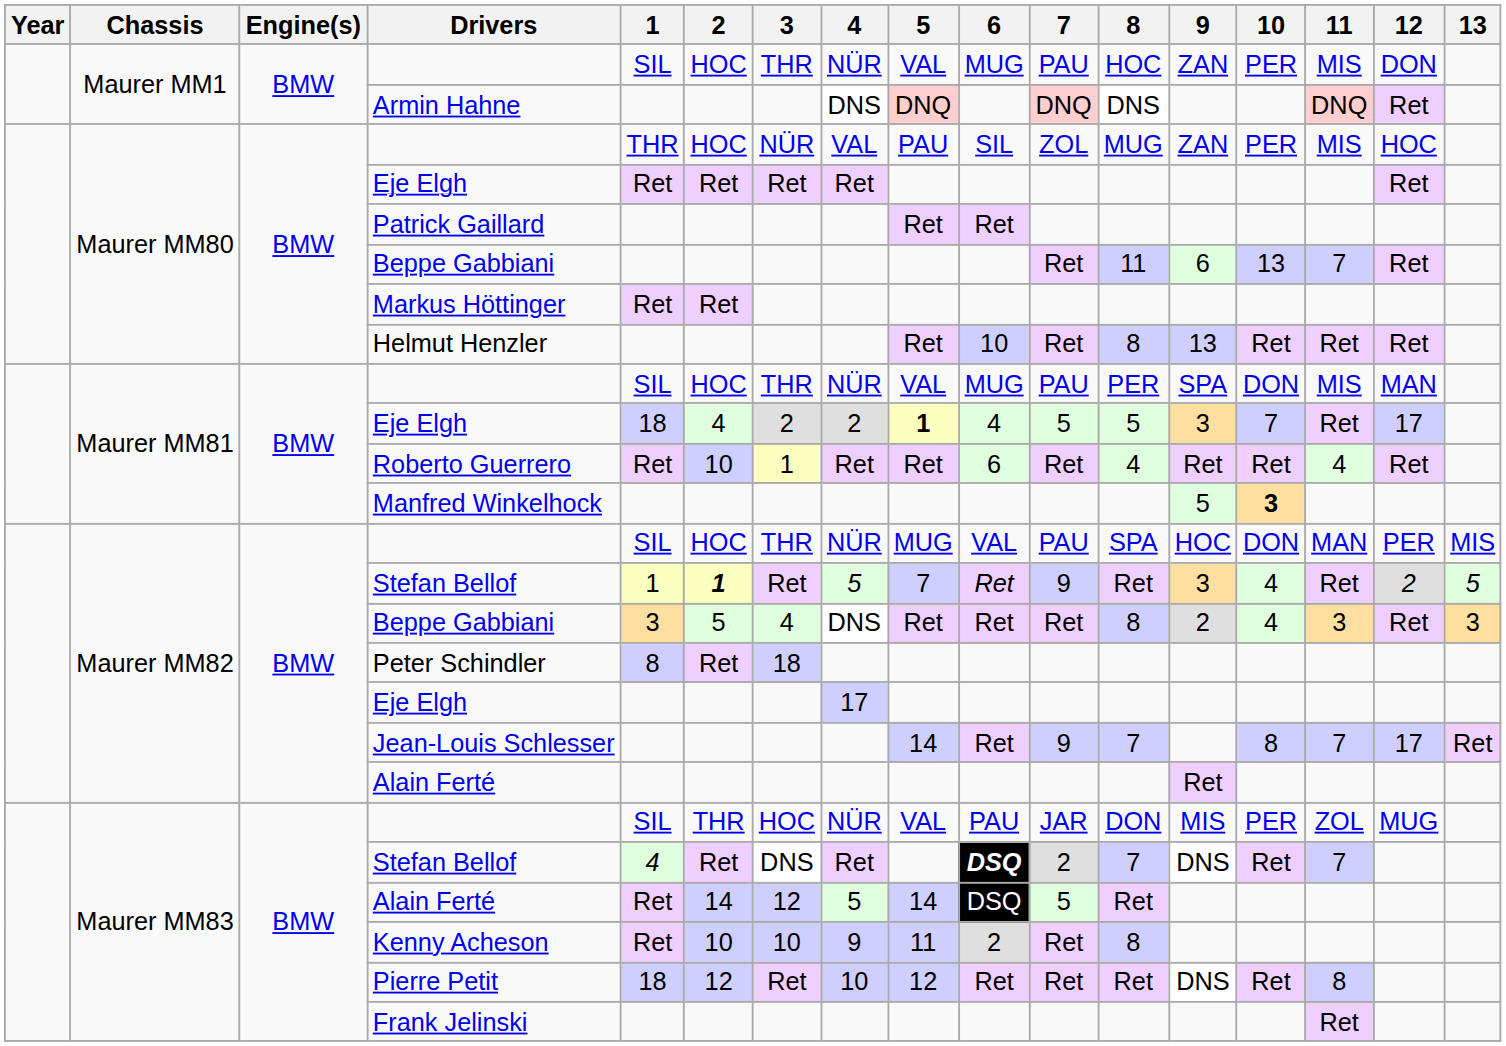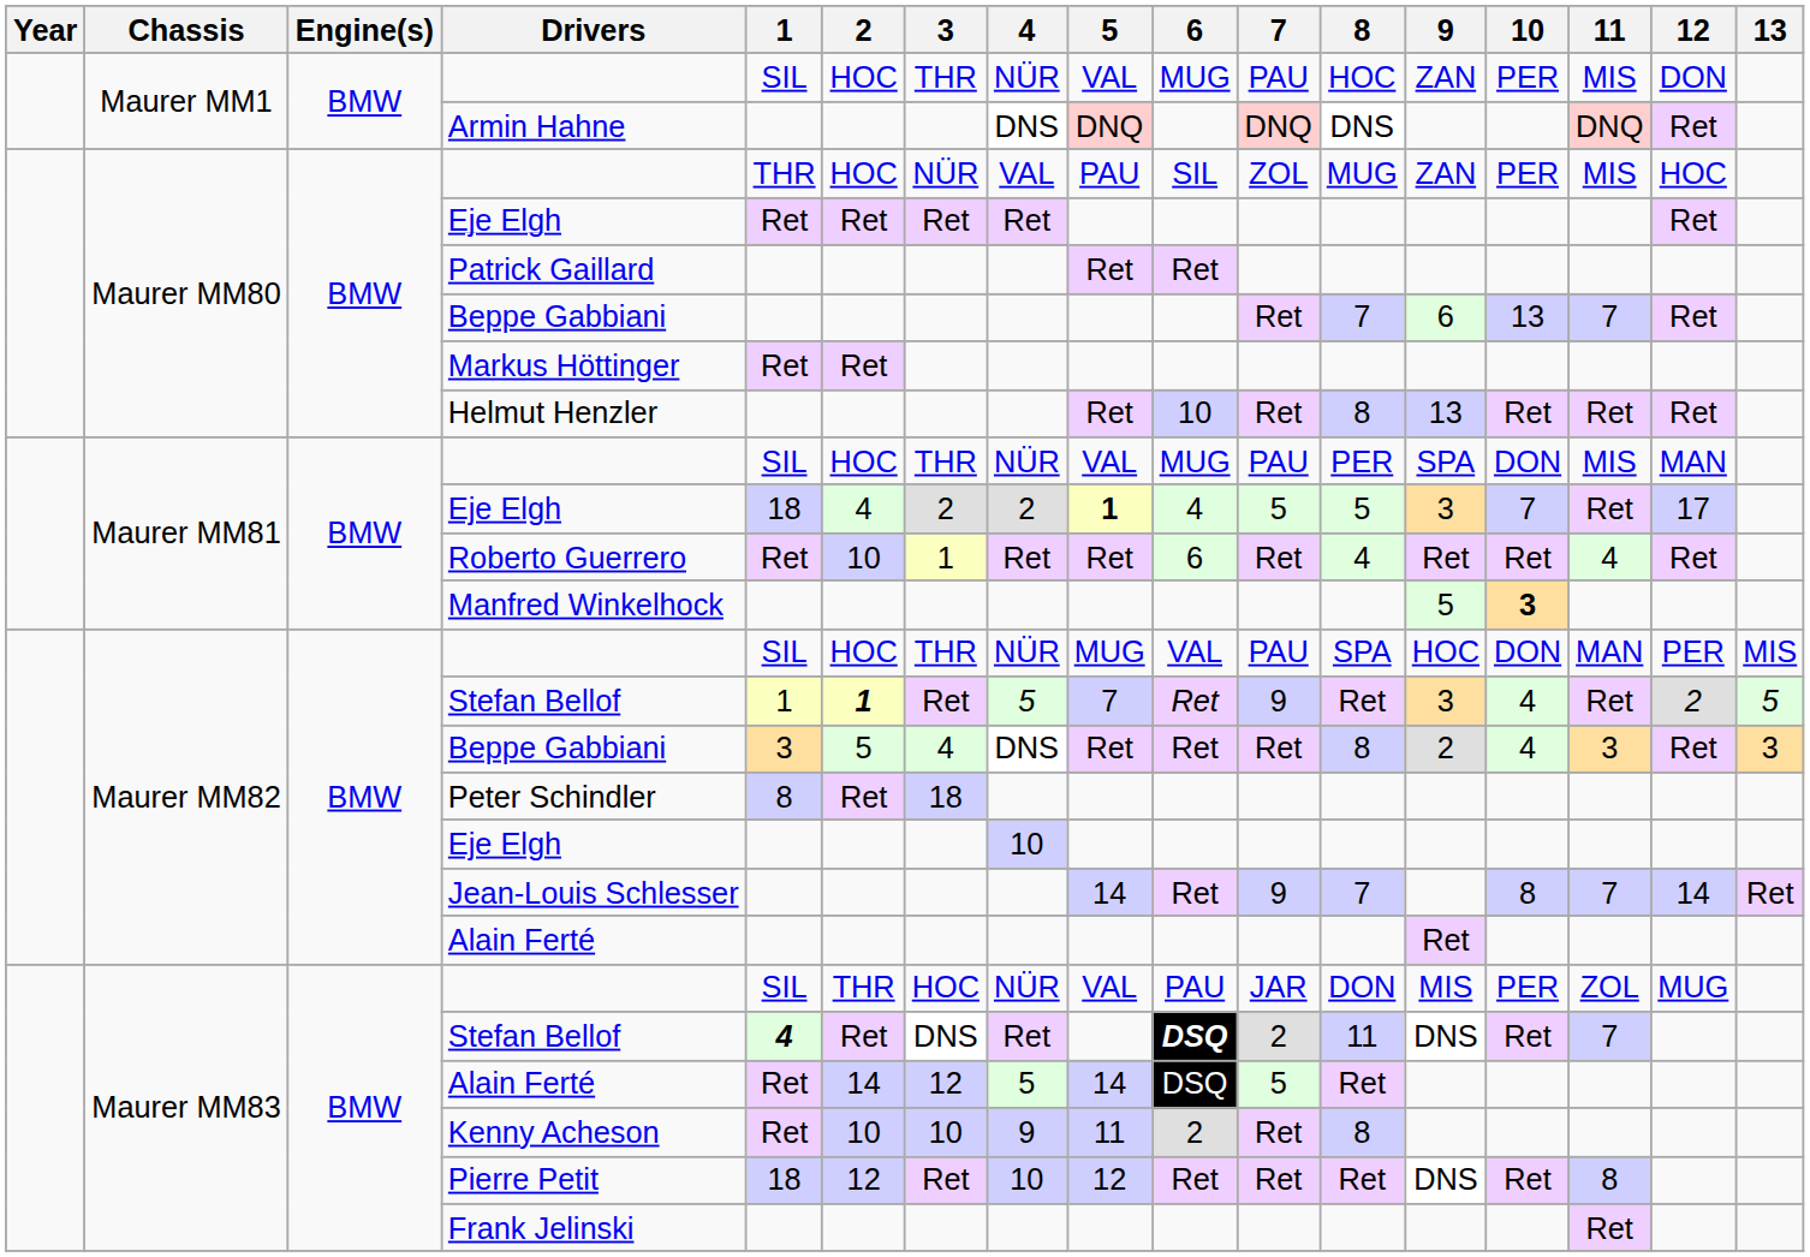 <table class="wikitable" style="text-align:center; font-size:85%">
 <tr>
 <th>Year</th>
 <th>Chassis</th>
 <th>Engine(s)</th>
 <th>Drivers</th>
 <th>1</th>
 <th>2</th>
 <th>3</th>
 <th>4</th>
 <th>5</th>
 <th>6</th>
 <th>7</th>
 <th>8</th>
 <th>9</th>
 <th>10</th>
 <th>11</th>
 <th>12</th>
 <th>13</th>
 </tr>
 <tr>
 <td rowspan="2"></td>
 <td rowspan="2">Maurer MM1</td>
 <td rowspan="2"><a href='#'>BMW</a></td>
 <td></td>
 <td><a href='#'>SIL</a></td>
 <td><a href='#'>HOC</a></td>
 <td><a href='#'>THR</a></td>
 <td><a href='#'>NÜR</a></td>
 <td><a href='#'>VAL</a></td>
 <td><a href='#'>MUG</a></td>
 <td><a href='#'>PAU</a></td>
 <td><a href='#'>HOC</a></td>
 <td><a href='#'>ZAN</a></td>
 <td><a href='#'>PER</a></td>
 <td><a href='#'>MIS</a></td>
 <td><a href='#'>DON</a></td>
 <td></td>
 </tr>
 <tr>
 <td align="left"> <a href='#'>Armin Hahne</a></td>
 <td></td>
 <td></td>
 <td></td>
 <td style="background:white;">DNS</td>
 <td style="background:#FFCFCF;">DNQ</td>
 <td></td>
 <td style="background:#FFCFCF;">DNQ</td>
 <td style="background:white;">DNS</td>
 <td></td>
 <td></td>
 <td style="background:#FFCFCF;">DNQ</td>
 <td style="background:#EFCFFF;">Ret</td>
 <td></td>
 </tr>
 <tr>
 <td rowspan="6"></td>
 <td rowspan="6">Maurer MM80</td>
 <td rowspan="6"><a href='#'>BMW</a></td>
 <td></td>
 <td><a href='#'>THR</a></td>
 <td><a href='#'>HOC</a></td>
 <td><a href='#'>NÜR</a></td>
 <td><a href='#'>VAL</a></td>
 <td><a href='#'>PAU</a></td>
 <td><a href='#'>SIL</a></td>
 <td><a href='#'>ZOL</a></td>
 <td><a href='#'>MUG</a></td>
 <td><a href='#'>ZAN</a></td>
 <td><a href='#'>PER</a></td>
 <td><a href='#'>MIS</a></td>
 <td><a href='#'>HOC</a></td>
 <td></td>
 </tr>
 <tr>
 <td align="left"> <a href='#'>Eje Elgh</a></td>
 <td style="background:#EFCFFF;">Ret</td>
 <td style="background:#EFCFFF;">Ret</td>
 <td style="background:#EFCFFF;">Ret</td>
 <td style="background:#EFCFFF;">Ret</td>
 <td></td>
 <td></td>
 <td></td>
 <td></td>
 <td></td>
 <td></td>
 <td></td>
 <td style="background:#EFCFFF;">Ret</td>
 <td></td>
 </tr>
 <tr>
 <td align="left"> <a href='#'>Patrick Gaillard</a></td>
 <td></td>
 <td></td>
 <td></td>
 <td></td>
 <td style="background:#EFCFFF;">Ret</td>
 <td style="background:#EFCFFF;">Ret</td>
 <td></td>
 <td></td>
 <td></td>
 <td></td>
 <td></td>
 <td></td>
 <td></td>
 </tr>
 <tr>
 <td align="left"> <a href='#'>Beppe Gabbiani</a></td>
 <td></td>
 <td></td>
 <td></td>
 <td></td>
 <td></td>
 <td></td>
 <td style="background:#EFCFFF;">Ret</td>
-<td style="background:#CFCFFF;">11</td>
+<td style="background:#CFCFFF;">7</td>
 <td style="background:#DFFFDF;">6</td>
 <td style="background:#CFCFFF;">13</td>
 <td style="background:#CFCFFF;">7</td>
 <td style="background:#EFCFFF;">Ret</td>
 <td></td>
 </tr>
 <tr>
 <td align="left"> <a href='#'>Markus Höttinger</a></td>
 <td style="background:#EFCFFF;">Ret</td>
 <td style="background:#EFCFFF;">Ret</td>
 <td></td>
 <td></td>
 <td></td>
 <td></td>
 <td></td>
 <td></td>
 <td></td>
 <td></td>
 <td></td>
 <td></td>
 <td></td>
 </tr>
 <tr>
 <td align="left"> Helmut Henzler</td>
 <td></td>
 <td></td>
 <td></td>
 <td></td>
 <td style="background:#EFCFFF;">Ret</td>
 <td style="background:#CFCFFF;">10</td>
 <td style="background:#EFCFFF;">Ret</td>
 <td style="background:#CFCFFF;">8</td>
 <td style="background:#CFCFFF;">13</td>
 <td style="background:#EFCFFF;">Ret</td>
 <td style="background:#EFCFFF;">Ret</td>
 <td style="background:#EFCFFF;">Ret</td>
 <td></td>
 </tr>
 <tr>
 <td rowspan="4"></td>
 <td rowspan="4">Maurer MM81</td>
 <td rowspan="4"><a href='#'>BMW</a></td>
 <td></td>
 <td><a href='#'>SIL</a></td>
 <td><a href='#'>HOC</a></td>
 <td><a href='#'>THR</a></td>
 <td><a href='#'>NÜR</a></td>
 <td><a href='#'>VAL</a></td>
 <td><a href='#'>MUG</a></td>
 <td><a href='#'>PAU</a></td>
 <td><a href='#'>PER</a></td>
 <td><a href='#'>SPA</a></td>
 <td><a href='#'>DON</a></td>
 <td><a href='#'>MIS</a></td>
 <td><a href='#'>MAN</a></td>
 <td></td>
 </tr>
 <tr>
 <td align="left"> <a href='#'>Eje Elgh</a></td>
 <td style="background:#CFCFFF;">18</td>
 <td style="background:#DFFFDF;">4</td>
 <td style="background:#DFDFDF;">2</td>
 <td style="background:#DFDFDF;">2</td>
 <td style="background:#FBFFBF;"><strong>1</strong></td>
 <td style="background:#DFFFDF;">4</td>
 <td style="background:#DFFFDF;">5</td>
 <td style="background:#DFFFDF;">5</td>
 <td style="background:#FFDF9F;">3</td>
 <td style="background:#CFCFFF;">7</td>
 <td style="background:#EFCFFF;">Ret</td>
 <td style="background:#CFCFFF;">17</td>
 <td></td>
 </tr>
 <tr>
 <td align="left"> <a href='#'>Roberto Guerrero</a></td>
 <td style="background:#EFCFFF;">Ret</td>
 <td style="background:#CFCFFF;">10</td>
 <td style="background:#FBFFBF;">1</td>
 <td style="background:#EFCFFF;">Ret</td>
 <td style="background:#EFCFFF;">Ret</td>
 <td style="background:#DFFFDF;">6</td>
 <td style="background:#EFCFFF;">Ret</td>
 <td style="background:#DFFFDF;">4</td>
 <td style="background:#EFCFFF;">Ret</td>
 <td style="background:#EFCFFF;">Ret</td>
 <td style="background:#DFFFDF;">4</td>
 <td style="background:#EFCFFF;">Ret</td>
 <td></td>
 </tr>
 <tr>
 <td align="left"> <a href='#'>Manfred Winkelhock</a></td>
 <td></td>
 <td></td>
 <td></td>
 <td></td>
 <td></td>
 <td></td>
 <td></td>
 <td></td>
 <td style="background:#DFFFDF;">5</td>
 <td style="background:#FFDF9F;"><strong>3</strong></td>
 <td></td>
 <td></td>
 <td></td>
 </tr>
 <tr>
 <td rowspan="7"></td>
 <td rowspan="7">Maurer MM82</td>
 <td rowspan="7"><a href='#'>BMW</a></td>
 <td></td>
 <td><a href='#'>SIL</a></td>
 <td><a href='#'>HOC</a></td>
 <td><a href='#'>THR</a></td>
 <td><a href='#'>NÜR</a></td>
 <td><a href='#'>MUG</a></td>
 <td><a href='#'>VAL</a></td>
 <td><a href='#'>PAU</a></td>
 <td><a href='#'>SPA</a></td>
 <td><a href='#'>HOC</a></td>
 <td><a href='#'>DON</a></td>
 <td><a href='#'>MAN</a></td>
 <td><a href='#'>PER</a></td>
 <td><a href='#'>MIS</a></td>
 </tr>
 <tr>
 <td align="left"> <a href='#'>Stefan Bellof</a></td>
 <td style="background:#FBFFBF;">1</td>
 <td style="background:#FBFFBF;"><strong><em>1</em></strong></td>
 <td style="background:#EFCFFF;">Ret</td>
 <td style="background:#DFFFDF;"><em>5</em></td>
 <td style="background:#CFCFFF;">7</td>
 <td style="background:#EFCFFF;"><em>Ret</em></td>
 <td style="background:#CFCFFF;">9</td>
 <td style="background:#EFCFFF;">Ret</td>
 <td style="background:#FFDF9F;">3</td>
 <td style="background:#DFFFDF;">4</td>
 <td style="background:#EFCFFF;">Ret</td>
 <td style="background:#DFDFDF;"><em>2</em></td>
 <td style="background:#DFFFDF;"><em>5</em></td>
 </tr>
 <tr>
 <td align="left"> <a href='#'>Beppe Gabbiani</a></td>
 <td style="background:#FFDF9F;">3</td>
 <td style="background:#DFFFDF;">5</td>
 <td style="background:#DFFFDF;">4</td>
 <td style="background:white;">DNS</td>
 <td style="background:#EFCFFF;">Ret</td>
 <td style="background:#EFCFFF;">Ret</td>
 <td style="background:#EFCFFF;">Ret</td>
 <td style="background:#CFCFFF;">8</td>
 <td style="background:#DFDFDF;">2</td>
 <td style="background:#DFFFDF;">4</td>
 <td style="background:#FFDF9F;">3</td>
 <td style="background:#EFCFFF;">Ret</td>
 <td style="background:#FFDF9F;">3</td>
 </tr>
 <tr>
 <td align="left"> Peter Schindler</td>
 <td style="background:#CFCFFF;">8</td>
 <td style="background:#EFCFFF;">Ret</td>
 <td style="background:#CFCFFF;">18</td>
 <td></td>
 <td></td>
 <td></td>
 <td></td>
 <td></td>
 <td></td>
 <td></td>
 <td></td>
 <td></td>
 <td></td>
 </tr>
 <tr>
 <td align="left"> <a href='#'>Eje Elgh</a></td>
 <td></td>
 <td></td>
 <td></td>
-<td style="background:#CFCFFF;">17</td>
+<td style="background:#CFCFFF;">10</td>
 <td></td>
 <td></td>
 <td></td>
 <td></td>
 <td></td>
 <td></td>
 <td></td>
 <td></td>
 <td></td>
 </tr>
 <tr>
 <td align="left"> <a href='#'>Jean-Louis Schlesser</a></td>
 <td></td>
 <td></td>
 <td></td>
 <td></td>
 <td style="background:#CFCFFF;">14</td>
 <td style="background:#EFCFFF;">Ret</td>
 <td style="background:#CFCFFF;">9</td>
 <td style="background:#CFCFFF;">7</td>
 <td></td>
 <td style="background:#CFCFFF;">8</td>
 <td style="background:#CFCFFF;">7</td>
-<td style="background:#CFCFFF;">17</td>
+<td style="background:#CFCFFF;">14</td>
 <td style="background:#EFCFFF;">Ret</td>
 </tr>
 <tr>
 <td align="left"> <a href='#'>Alain Ferté</a></td>
 <td></td>
 <td></td>
 <td></td>
 <td></td>
 <td></td>
 <td></td>
 <td></td>
 <td></td>
 <td style="background:#EFCFFF;">Ret</td>
 <td></td>
 <td></td>
 <td></td>
 <td></td>
 </tr>
 <tr>
 <td rowspan="6"></td>
 <td rowspan="6">Maurer MM83</td>
 <td rowspan="6"><a href='#'>BMW</a></td>
 <td></td>
 <td><a href='#'>SIL</a></td>
 <td><a href='#'>THR</a></td>
 <td><a href='#'>HOC</a></td>
 <td><a href='#'>NÜR</a></td>
 <td><a href='#'>VAL</a></td>
 <td><a href='#'>PAU</a></td>
 <td><a href='#'>JAR</a></td>
 <td><a href='#'>DON</a></td>
 <td><a href='#'>MIS</a></td>
 <td><a href='#'>PER</a></td>
 <td><a href='#'>ZOL</a></td>
 <td><a href='#'>MUG</a></td>
 <td></td>
 </tr>
 <tr>
 <td align="left"> <a href='#'>Stefan Bellof</a></td>
-<td style="background:#DFFFDF;"><em>4</em></td>
+<td style="background:#DFFFDF;"><strong><em>4</em></strong></td>
 <td style="background:#EFCFFF;">Ret</td>
 <td style="background:white;">DNS</td>
 <td style="background:#EFCFFF;">Ret</td>
 <td></td>
 <td style="background:#000000; color:#ffffff"><strong><em>DSQ</em></strong></td>
 <td style="background:#DFDFDF;">2</td>
-<td style="background:#CFCFFF;">7</td>
+<td style="background:#CFCFFF;">11</td>
 <td style="background:white;">DNS</td>
 <td style="background:#EFCFFF;">Ret</td>
 <td style="background:#CFCFFF;">7</td>
 <td></td>
 <td></td>
 </tr>
 <tr>
 <td align="left"> <a href='#'>Alain Ferté</a></td>
 <td style="background:#EFCFFF;">Ret</td>
 <td style="background:#CFCFFF;">14</td>
 <td style="background:#CFCFFF;">12</td>
 <td style="background:#DFFFDF;">5</td>
 <td style="background:#CFCFFF;">14</td>
 <td style="background:#000000; color:#ffffff">DSQ</td>
 <td style="background:#DFFFDF;">5</td>
 <td style="background:#EFCFFF;">Ret</td>
 <td></td>
 <td></td>
 <td></td>
 <td></td>
 <td></td>
 </tr>
 <tr>
 <td align="left"> <a href='#'>Kenny Acheson</a></td>
 <td style="background:#EFCFFF;">Ret</td>
 <td style="background:#CFCFFF;">10</td>
 <td style="background:#CFCFFF;">10</td>
 <td style="background:#CFCFFF;">9</td>
 <td style="background:#CFCFFF;">11</td>
 <td style="background:#DFDFDF;">2</td>
 <td style="background:#EFCFFF;">Ret</td>
 <td style="background:#CFCFFF;">8</td>
 <td></td>
 <td></td>
 <td></td>
 <td></td>
 <td></td>
 </tr>
 <tr>
 <td align="left"> <a href='#'>Pierre Petit</a></td>
 <td style="background:#CFCFFF;">18</td>
 <td style="background:#CFCFFF;">12</td>
 <td style="background:#EFCFFF;">Ret</td>
 <td style="background:#CFCFFF;">10</td>
 <td style="background:#CFCFFF;">12</td>
 <td style="background:#EFCFFF;">Ret</td>
 <td style="background:#EFCFFF;">Ret</td>
 <td style="background:#EFCFFF;">Ret</td>
 <td style="background:white;">DNS</td>
 <td style="background:#EFCFFF;">Ret</td>
 <td style="background:#CFCFFF;">8</td>
 <td></td>
 <td></td>
 </tr>
 <tr>
 <td align="left"> <a href='#'>Frank Jelinski</a></td>
 <td></td>
 <td></td>
 <td></td>
 <td></td>
 <td></td>
 <td></td>
 <td></td>
 <td></td>
 <td></td>
 <td></td>
 <td style="background:#EFCFFF;">Ret</td>
 <td></td>
 <td></td>
 </tr>
 </table>
